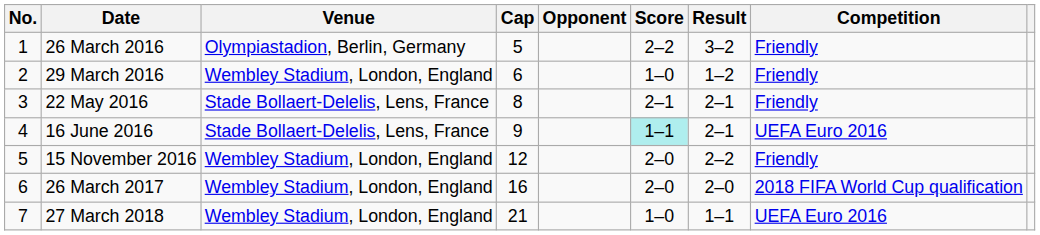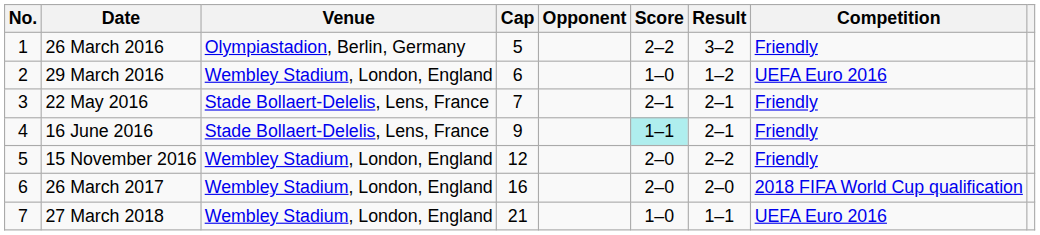 <table class="wikitable sortable">
 <tr>
 <th scope="col">No.</th>
 <th scope="col">Date</th>
 <th scope="col">Venue</th>
 <th scope="col">Cap</th>
 <th scope="col">Opponent</th>
 <th scope="col">Score</th>
 <th scope="col">Result</th>
 <th scope="col">Competition</th>
 <th scope="col" class="unsortable"></th>
 </tr>
 <tr>
 <td style="text-align: center;">1</td>
 <td>26 March 2016</td>
 <td><a href='#'>Olympiastadion</a>, Berlin, Germany</td>
 <td style="text-align: center;">5</td>
 <td></td>
 <td style="text-align: center;">2–2</td>
 <td style="text-align: center;">3–2</td>
 <td><a href='#'>Friendly</a></td>
 <td style="text-align: center;"></td>
 </tr>
 <tr>
 <td style="text-align: center;">2</td>
 <td>29 March 2016</td>
 <td><a href='#'>Wembley Stadium</a>, London, England</td>
 <td style="text-align: center;">6</td>
 <td></td>
 <td style="text-align: center;">1–0</td>
 <td style="text-align: center;">1–2</td>
-<td><a href='#'>Friendly</a></td>
+<td><a href='#'>UEFA Euro 2016</a></td>
 <td style="text-align: center;"></td>
 </tr>
 <tr>
 <td style="text-align: center;">3</td>
 <td>22 May 2016</td>
 <td><a href='#'>Stade Bollaert-Delelis</a>, Lens, France</td>
-<td style="text-align: center;">8</td>
+<td style="text-align: center;">7</td>
 <td></td>
 <td style="text-align: center;">2–1</td>
 <td style="text-align: center;">2–1</td>
 <td><a href='#'>Friendly</a></td>
 <td style="text-align: center;"></td>
 </tr>
 <tr>
 <td style="text-align: center;">4</td>
 <td>16 June 2016</td>
 <td><a href='#'>Stade Bollaert-Delelis</a>, Lens, France</td>
 <td style="text-align: center;">9</td>
 <td></td>
 <td style="background: paleturquoise; text-align: center;">1–1</td>
 <td style="text-align: center;">2–1</td>
-<td><a href='#'>UEFA Euro 2016</a></td>
+<td><a href='#'>Friendly</a></td>
 <td style="text-align: center;"></td>
 </tr>
 <tr>
 <td style="text-align: center;">5</td>
 <td>15 November 2016</td>
 <td><a href='#'>Wembley Stadium</a>, London, England</td>
 <td style="text-align: center;">12</td>
 <td></td>
 <td style="text-align: center;">2–0</td>
 <td align=center>2–2</td>
 <td><a href='#'>Friendly</a></td>
 <td style="text-align: center;"></td>
 </tr>
 <tr>
 <td style="text-align: center;">6</td>
 <td>26 March 2017</td>
 <td><a href='#'>Wembley Stadium</a>, London, England</td>
 <td style="text-align: center;">16</td>
 <td></td>
 <td style="text-align: center;">2–0</td>
 <td style="text-align: center;">2–0</td>
 <td><a href='#'>2018 FIFA World Cup qualification</a></td>
 <td style="text-align: center;"></td>
 </tr>
 <tr>
 <td style="text-align: center;">7</td>
 <td>27 March 2018</td>
 <td><a href='#'>Wembley Stadium</a>, London, England</td>
 <td style="text-align: center;">21</td>
 <td></td>
 <td style="text-align: center;">1–0</td>
 <td style="text-align: center;">1–1</td>
 <td><a href='#'>UEFA Euro 2016</a></td>
 <td style="text-align: center;"></td>
 </tr>
 </table>
